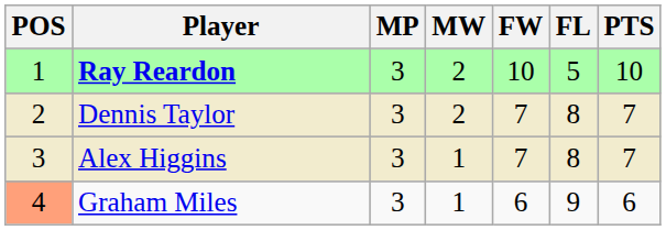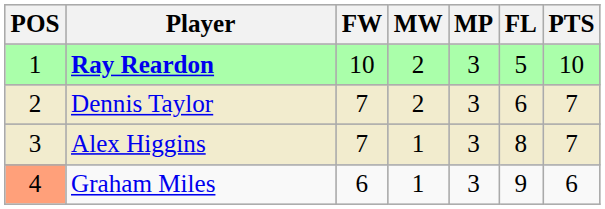 <table class="wikitable" style="text-align: center;">
 <tr>
 <th width=20>POS</th>
 <th width=165>Player</th>
+<th width=20>FW</th>
+<th width=20>MW</th>
 <th width=20>MP</th>
-<th width=20>MW</th>
-<th width=20>FW</th>
 <th width=20>FL</th>
 <th width=20>PTS</th>
 </tr>
 <tr style="background:#aaffaa;">
 <td>1</td>
 <td style="text-align:left;"> <strong><a href='#'>Ray Reardon</a></strong></td>
+<td>10</td>
+<td>2</td>
 <td>3</td>
-<td>2</td>
-<td>10</td>
 <td>5</td>
 <td>10</td>
 </tr>
 <tr style="background:#f2ecce;">
 <td>2</td>
 <td style="text-align:left;"> <a href='#'>Dennis Taylor</a></td>
+<td>7</td>
+<td>2</td>
 <td>3</td>
-<td>2</td>
-<td>7</td>
-<td>8</td>
+<td>6</td>
 <td>7</td>
 </tr>
 <tr style="background:#f2ecce;">
 <td>3</td>
 <td style="text-align:left;"> <a href='#'>Alex Higgins</a></td>
+<td>7</td>
+<td>1</td>
 <td>3</td>
-<td>1</td>
-<td>7</td>
 <td>8</td>
 <td>7</td>
 </tr>
 <tr>
 <td style="background: lightsalmon;">4</td>
 <td style="text-align:left;"> <a href='#'>Graham Miles</a></td>
+<td>6</td>
+<td>1</td>
 <td>3</td>
-<td>1</td>
-<td>6</td>
 <td>9</td>
 <td>6</td>
 </tr>
 </table>
